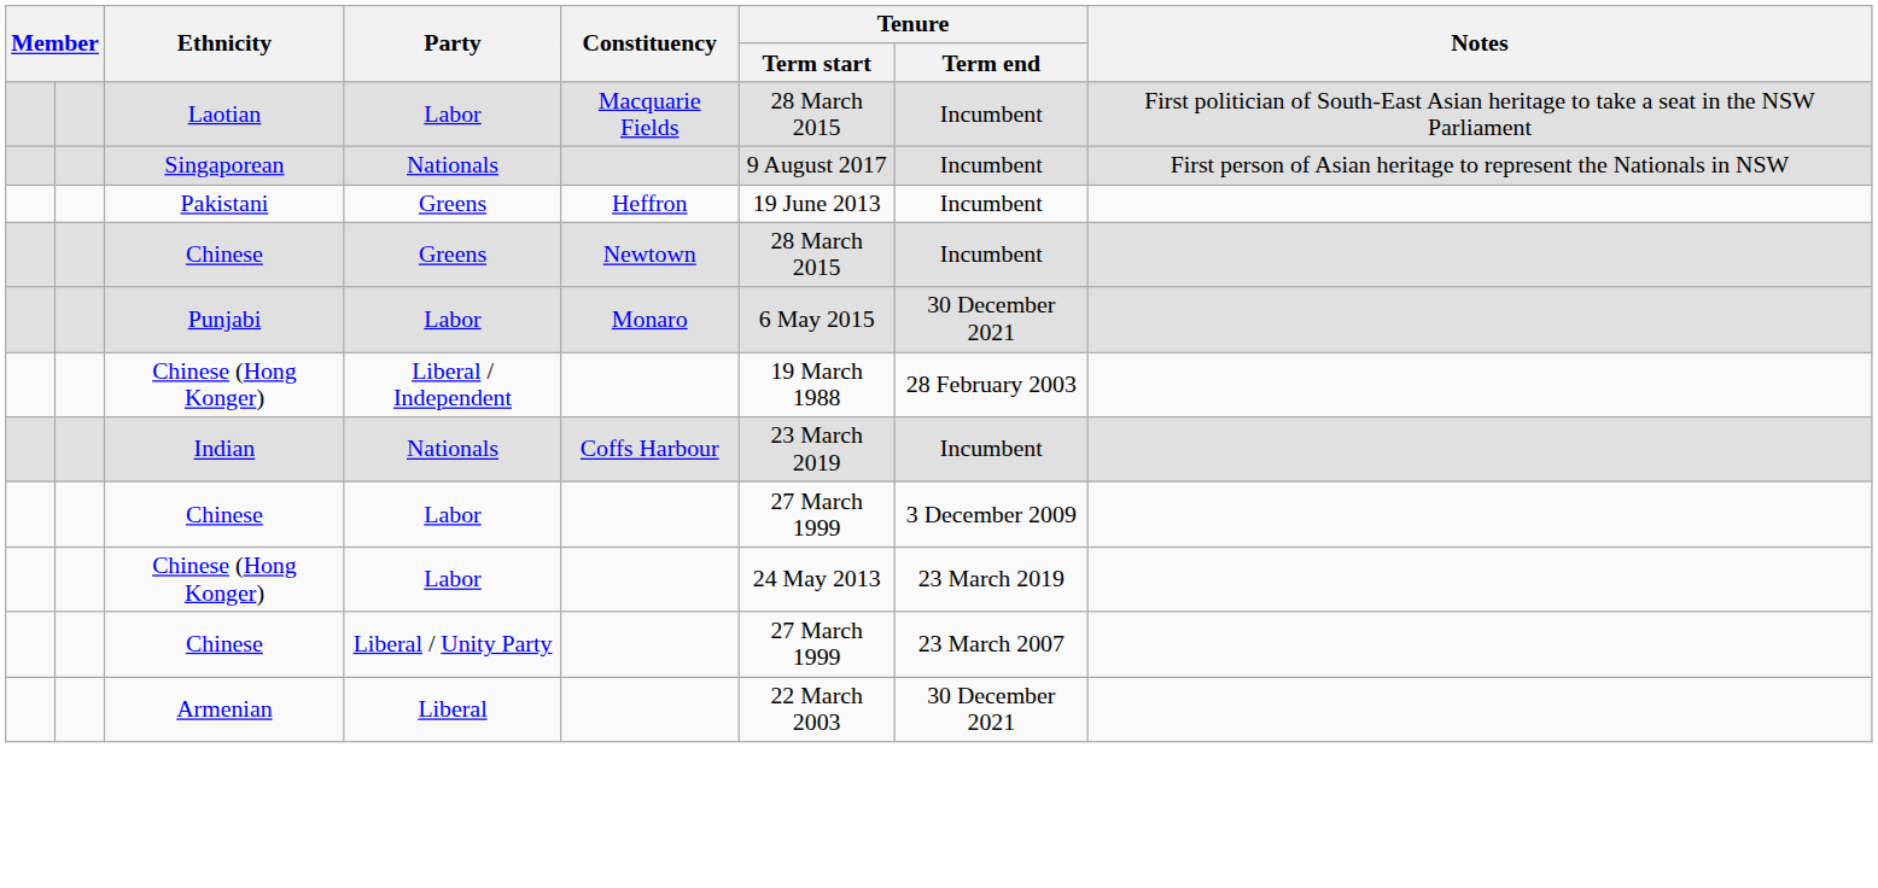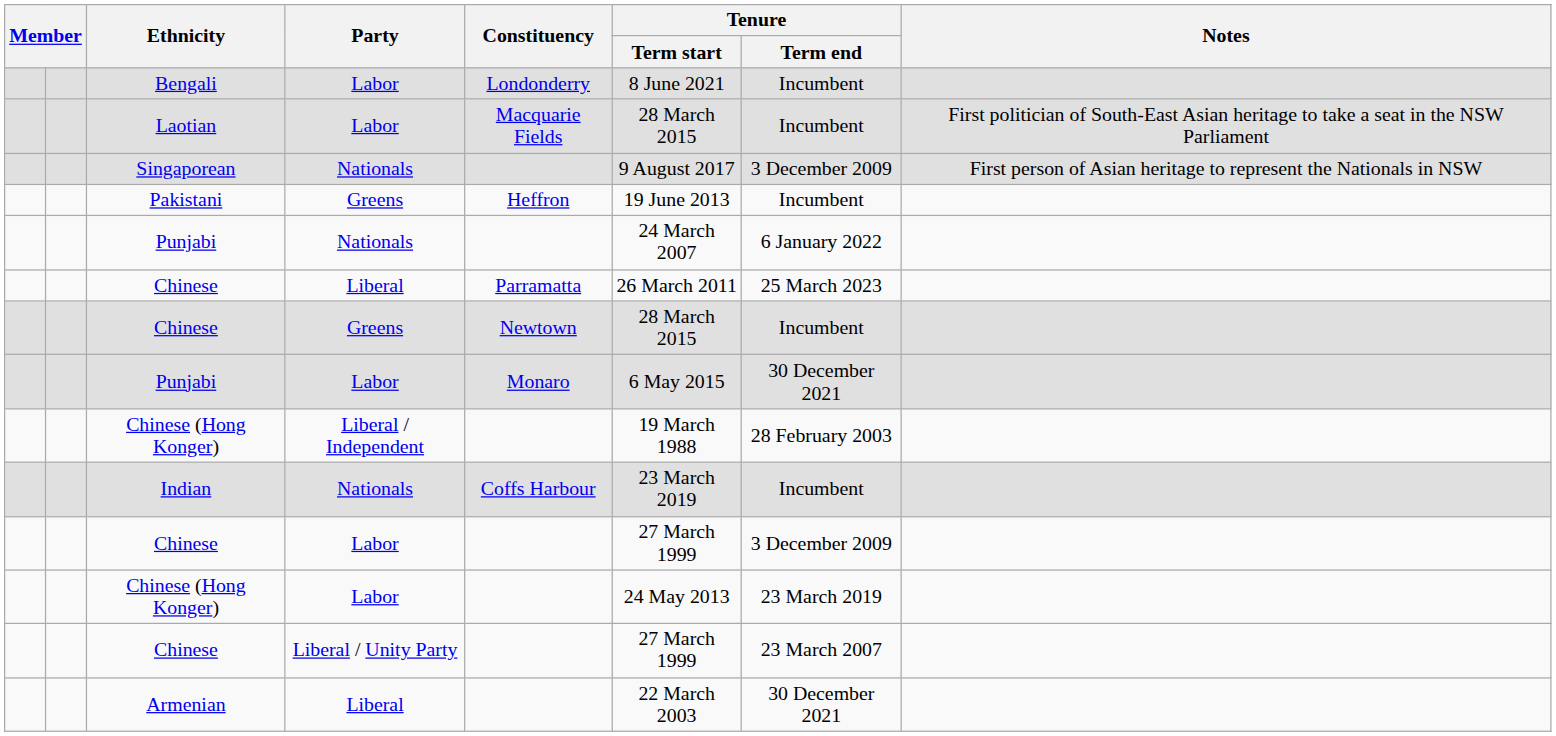 <table class="wikitable sortable plainrowheaders" style="text-align: center;">
 <tr>
 <th colspan="2" rowspan="2" class="unsortable"><a href='#'>Member</a></th>
 <th rowspan="2">Ethnicity</th>
 <th rowspan="2">Party</th>
 <th rowspan="2">Constituency</th>
 <th colspan="2">Tenure</th>
 <th rowspan="2">Notes</th>
 </tr>
 <tr>
 <th>Term start</th>
 <th>Term end</th>
+</tr>
+<tr style="background:#e0e0e0">
+<td></td>
+<td><strong></strong></td>
+<td><a href='#'>Bengali</a></td>
+<td><a href='#'>Labor</a></td>
+<td><a href='#'>Londonderry</a></td>
+<td>8 June 2021</td>
+<td>Incumbent</td>
+<td></td>
 </tr>
 <tr style="background:#e0e0e0">
 <td></td>
 <td><strong></strong><br></td>
 <td><a href='#'>Laotian</a></td>
 <td><a href='#'>Labor</a></td>
 <td><a href='#'>Macquarie Fields</a></td>
 <td>28 March 2015</td>
 <td>Incumbent</td>
 <td>First politician of South-East Asian heritage to take a seat in the NSW Parliament</td>
 </tr>
 <tr style="background:#e0e0e0">
 <td></td>
 <td><strong></strong><br></td>
 <td><a href='#'>Singaporean</a></td>
 <td><a href='#'>Nationals</a></td>
 <td></td>
 <td>9 August 2017</td>
-<td>Incumbent</td>
+<td>3 December 2009</td>
 <td>First person of Asian heritage to represent the Nationals in NSW</td>
 </tr>
 <tr>
 <td></td>
 <td><strong></strong><br></td>
 <td><a href='#'>Pakistani</a></td>
 <td><a href='#'>Greens</a></td>
 <td><a href='#'>Heffron</a></td>
 <td>19 June 2013</td>
 <td>Incumbent</td>
+<td></td>
+</tr>
+<tr>
+<td></td>
+<td><strong></strong><br></td>
+<td><a href='#'>Punjabi</a></td>
+<td><a href='#'>Nationals</a></td>
+<td></td>
+<td>24 March 2007</td>
+<td>6 January 2022</td>
+<td></td>
+</tr>
+<tr>
+<td></td>
+<td><strong></strong><br></td>
+<td><a href='#'>Chinese</a></td>
+<td><a href='#'>Liberal</a></td>
+<td><a href='#'>Parramatta</a></td>
+<td>26 March 2011</td>
+<td>25 March 2023</td>
 <td></td>
 </tr>
 <tr style="background:#e0e0e0">
 <td></td>
 <td><strong></strong><br></td>
 <td><a href='#'>Chinese</a></td>
 <td><a href='#'>Greens</a></td>
 <td><a href='#'>Newtown</a></td>
 <td>28 March 2015</td>
 <td>Incumbent</td>
 <td></td>
 </tr>
 <tr style="background:#e0e0e0">
 <td></td>
 <td><strong></strong><br></td>
 <td><a href='#'>Punjabi</a></td>
 <td><a href='#'>Labor</a></td>
 <td><a href='#'>Monaro</a></td>
 <td>6 May 2015</td>
 <td>30 December 2021</td>
 <td></td>
 </tr>
 <tr>
 <td></td>
 <td><strong></strong><br></td>
 <td><a href='#'>Chinese</a> (<a href='#'>Hong Konger</a>)</td>
 <td><a href='#'>Liberal</a> / <a href='#'>Independent</a></td>
 <td></td>
 <td>19 March 1988</td>
 <td>28 February 2003</td>
 <td></td>
 </tr>
 <tr style="background:#e0e0e0">
 <td></td>
 <td><strong></strong></td>
 <td><a href='#'>Indian</a></td>
 <td><a href='#'>Nationals</a></td>
 <td><a href='#'>Coffs Harbour</a></td>
 <td>23 March 2019</td>
 <td>Incumbent</td>
 <td></td>
 </tr>
 <tr>
 <td></td>
 <td><strong></strong><br></td>
 <td><a href='#'>Chinese</a></td>
 <td><a href='#'>Labor</a></td>
 <td></td>
 <td>27 March 1999</td>
 <td>3 December 2009</td>
 <td></td>
 </tr>
 <tr>
 <td></td>
 <td><strong></strong><br></td>
 <td><a href='#'>Chinese</a> (<a href='#'>Hong Konger</a>)</td>
 <td><a href='#'>Labor</a></td>
 <td></td>
 <td>24 May 2013</td>
 <td>23 March 2019</td>
 <td></td>
 </tr>
 <tr>
 <td></td>
 <td><strong></strong><br></td>
 <td><a href='#'>Chinese</a></td>
 <td><a href='#'>Liberal</a> / <a href='#'>Unity Party</a></td>
 <td></td>
 <td>27 March 1999</td>
 <td>23 March 2007</td>
 <td></td>
 </tr>
 <tr>
 <td></td>
 <td><strong></strong><br></td>
 <td><a href='#'>Armenian</a></td>
 <td><a href='#'>Liberal</a></td>
 <td></td>
 <td>22 March 2003</td>
 <td>30 December 2021</td>
 <td></td>
 </tr>
 </table>
